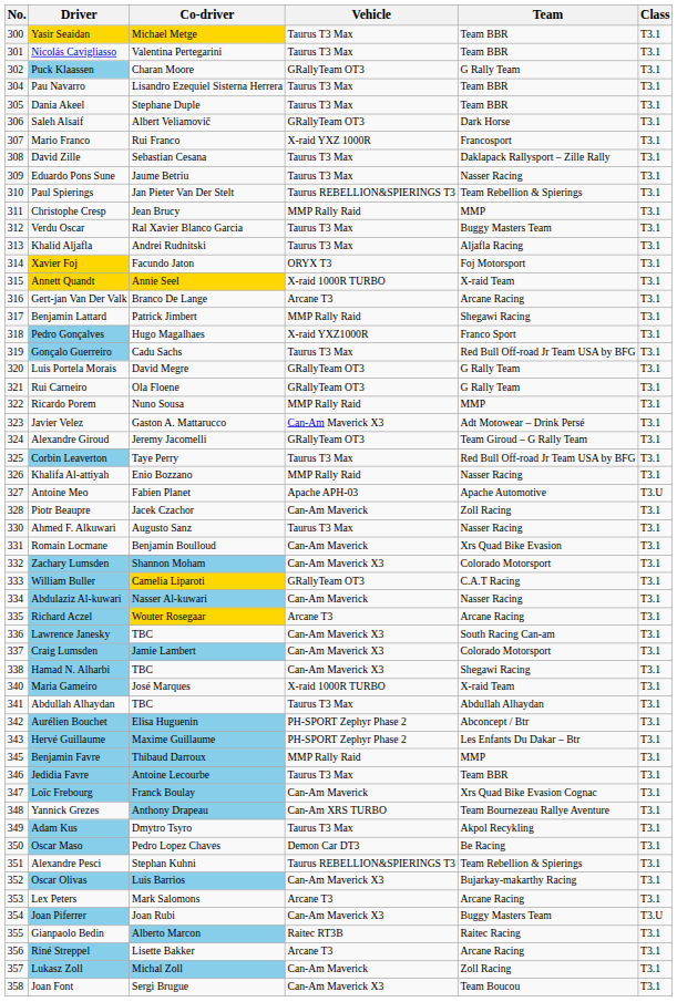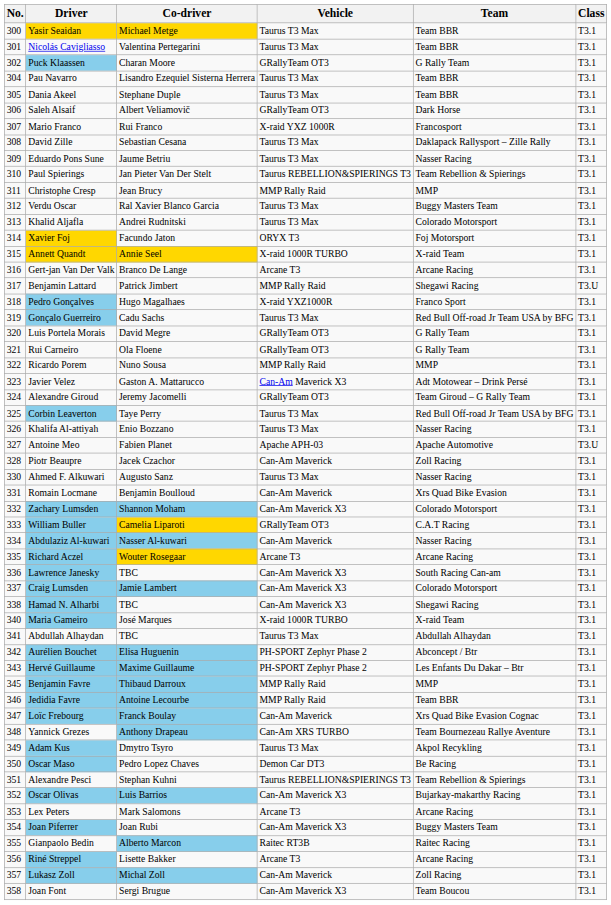 <table class="wikitable sortable" style="font-size:85%;">
 <tr>
 <th><big>No.</big></th>
 <th><big>Driver</big></th>
 <th><big>Co-driver</big></th>
 <th><big>Vehicle</big></th>
 <th><big>Team</big></th>
 <th><big>Class</big></th>
 </tr>
 <tr>
 <td>300</td>
 <td style="background:gold;"> Yasir Seaidan</td>
 <td style="background:gold;"> Michael Metge</td>
 <td>Taurus T3 Max</td>
 <td>Team BBR</td>
 <td>T3.1</td>
 </tr>
 <tr>
 <td>301</td>
 <td> <a href='#'>Nicolás Cavigliasso</a></td>
 <td> Valentina Pertegarini</td>
 <td>Taurus T3 Max</td>
 <td>Team BBR</td>
 <td>T3.1</td>
 </tr>
 <tr>
 <td>302</td>
 <td style="background:skyblue;"> Puck Klaassen</td>
 <td> Charan Moore</td>
 <td>GRallyTeam OT3</td>
 <td>G Rally Team</td>
 <td>T3.1</td>
 </tr>
 <tr>
 <td>304</td>
 <td> Pau Navarro</td>
 <td> Lisandro Ezequiel Sisterna Herrera</td>
 <td>Taurus T3 Max</td>
 <td>Team BBR</td>
 <td>T3.1</td>
 </tr>
 <tr>
 <td>305</td>
 <td> Dania Akeel</td>
 <td> Stephane Duple</td>
 <td>Taurus T3 Max</td>
 <td>Team BBR</td>
 <td>T3.1</td>
 </tr>
 <tr>
 <td>306</td>
 <td> Saleh Alsaif</td>
 <td> Albert Veliamovič</td>
 <td>GRallyTeam OT3</td>
 <td>Dark Horse</td>
 <td>T3.1</td>
 </tr>
 <tr>
 <td>307</td>
 <td> Mario Franco</td>
 <td> Rui Franco</td>
 <td>X-raid YXZ 1000R</td>
 <td>Francosport</td>
 <td>T3.1</td>
 </tr>
 <tr>
 <td>308</td>
 <td> David Zille</td>
 <td> Sebastian Cesana</td>
 <td>Taurus T3 Max</td>
 <td>Daklapack Rallysport – Zille Rally</td>
 <td>T3.1</td>
 </tr>
 <tr>
 <td>309</td>
 <td> Eduardo Pons Sune</td>
 <td> Jaume Betriu</td>
 <td>Taurus T3 Max</td>
 <td>Nasser Racing</td>
 <td>T3.1</td>
 </tr>
 <tr>
 <td>310</td>
 <td> Paul Spierings</td>
 <td> Jan Pieter Van Der Stelt</td>
 <td>Taurus REBELLION&SPIERINGS T3</td>
 <td>Team Rebellion & Spierings</td>
 <td>T3.1</td>
 </tr>
 <tr>
 <td>311</td>
 <td> Christophe Cresp</td>
 <td> Jean Brucy</td>
 <td>MMP Rally Raid</td>
 <td>MMP</td>
 <td>T3.1</td>
 </tr>
 <tr>
 <td>312</td>
 <td> Verdu Oscar</td>
 <td> Ral Xavier Blanco Garcia</td>
 <td>Taurus T3 Max</td>
 <td>Buggy Masters Team</td>
 <td>T3.1</td>
 </tr>
 <tr>
 <td>313</td>
 <td> Khalid Aljafla</td>
 <td> Andrei Rudnitski</td>
 <td>Taurus T3 Max</td>
-<td>Aljafla Racing</td>
+<td>Colorado Motorsport</td>
 <td>T3.1</td>
 </tr>
 <tr>
 <td>314</td>
 <td style="background:gold;"> Xavier Foj</td>
 <td> Facundo Jaton</td>
 <td>ORYX T3</td>
 <td>Foj Motorsport</td>
 <td>T3.1</td>
 </tr>
 <tr>
 <td>315</td>
 <td style="background:gold;"> Annett Quandt</td>
 <td style="background:gold;"> Annie Seel</td>
 <td>X-raid 1000R TURBO</td>
 <td>X-raid Team</td>
 <td>T3.1</td>
 </tr>
 <tr>
 <td>316</td>
 <td> Gert-jan Van Der Valk</td>
 <td> Branco De Lange</td>
 <td>Arcane T3</td>
 <td>Arcane Racing</td>
 <td>T3.1</td>
 </tr>
 <tr>
 <td>317</td>
 <td> Benjamin Lattard</td>
 <td> Patrick Jimbert</td>
 <td>MMP Rally Raid</td>
 <td>Shegawi Racing</td>
-<td>T3.1</td>
+<td>T3.U</td>
 </tr>
 <tr>
 <td>318</td>
 <td style="background:skyblue;"> Pedro Gonçalves</td>
 <td> Hugo Magalhaes</td>
 <td>X-raid YXZ1000R</td>
 <td>Franco Sport</td>
 <td>T3.1</td>
 </tr>
 <tr>
 <td>319</td>
 <td style="background:skyblue;"> Gonçalo Guerreiro</td>
 <td> Cadu Sachs</td>
 <td>Taurus T3 Max</td>
 <td>Red Bull Off-road Jr Team USA by BFG</td>
 <td>T3.1</td>
 </tr>
 <tr>
 <td>320</td>
 <td> Luis Portela Morais</td>
 <td> David Megre</td>
 <td>GRallyTeam OT3</td>
 <td>G Rally Team</td>
 <td>T3.1</td>
 </tr>
 <tr>
 <td>321</td>
 <td> Rui Carneiro</td>
 <td> Ola Floene</td>
 <td>GRallyTeam OT3</td>
 <td>G Rally Team</td>
 <td>T3.1</td>
 </tr>
 <tr>
 <td>322</td>
 <td> Ricardo Porem</td>
 <td> Nuno Sousa</td>
 <td>MMP Rally Raid</td>
 <td>MMP</td>
 <td>T3.1</td>
 </tr>
 <tr>
 <td>323</td>
 <td> Javier Velez</td>
 <td> Gaston A. Mattarucco</td>
 <td><a href='#'>Can-Am</a> Maverick X3</td>
 <td>Adt Motowear – Drink Persé</td>
 <td>T3.1</td>
 </tr>
 <tr>
 <td>324</td>
 <td> Alexandre Giroud</td>
 <td> Jeremy Jacomelli</td>
 <td>GRallyTeam OT3</td>
 <td>Team Giroud – G Rally Team</td>
 <td>T3.1</td>
 </tr>
 <tr>
 <td>325</td>
 <td style="background:skyblue;"> Corbin Leaverton</td>
 <td> Taye Perry</td>
 <td>Taurus T3 Max</td>
 <td>Red Bull Off-road Jr Team USA by BFG</td>
 <td>T3.1</td>
 </tr>
 <tr>
 <td>326</td>
 <td> Khalifa Al-attiyah</td>
 <td> Enio Bozzano</td>
-<td>MMP Rally Raid</td>
+<td>Taurus T3 Max</td>
 <td>Nasser Racing</td>
 <td>T3.1</td>
 </tr>
 <tr>
 <td>327</td>
 <td> Antoine Meo</td>
 <td> Fabien Planet</td>
 <td>Apache APH-03</td>
 <td>Apache Automotive</td>
 <td>T3.U</td>
 </tr>
 <tr>
 <td>328</td>
 <td> Piotr Beaupre</td>
 <td> Jacek Czachor</td>
 <td>Can-Am Maverick</td>
 <td>Zoll Racing</td>
 <td>T3.1</td>
 </tr>
 <tr>
 <td>330</td>
 <td> Ahmed F. Alkuwari</td>
 <td> Augusto Sanz</td>
 <td>Taurus T3 Max</td>
 <td>Nasser Racing</td>
 <td>T3.1</td>
 </tr>
 <tr>
 <td>331</td>
 <td> Romain Locmane</td>
 <td> Benjamin Boulloud</td>
 <td>Can-Am Maverick</td>
 <td>Xrs Quad Bike Evasion</td>
 <td>T3.1</td>
 </tr>
 <tr>
 <td>332</td>
 <td style="background:skyblue;"> Zachary Lumsden</td>
 <td style="background:skyblue;"> Shannon Moham</td>
 <td>Can-Am Maverick X3</td>
 <td>Colorado Motorsport</td>
 <td>T3.1</td>
 </tr>
 <tr>
 <td>333</td>
 <td style="background:skyblue;"> William Buller</td>
 <td style="background:gold;"> Camelia Liparoti</td>
 <td>GRallyTeam OT3</td>
 <td>C.A.T Racing</td>
 <td>T3.1</td>
 </tr>
 <tr>
 <td>334</td>
 <td style="background:skyblue;"> Abdulaziz Al-kuwari</td>
 <td style="background:skyblue;"> Nasser Al-kuwari</td>
 <td>Can-Am Maverick</td>
 <td>Nasser Racing</td>
 <td>T3.1</td>
 </tr>
 <tr>
 <td>335</td>
 <td style="background:skyblue;"> Richard Aczel</td>
 <td style="background:gold;"> Wouter Rosegaar</td>
 <td>Arcane T3</td>
 <td>Arcane Racing</td>
 <td>T3.1</td>
 </tr>
 <tr>
 <td>336</td>
 <td style="background:skyblue;"> Lawrence Janesky</td>
 <td> TBC</td>
 <td>Can-Am Maverick X3</td>
 <td>South Racing Can-am</td>
 <td>T3.1</td>
 </tr>
 <tr>
 <td>337</td>
 <td style="background:skyblue;"> Craig Lumsden</td>
 <td style="background:skyblue;"> Jamie Lambert</td>
 <td>Can-Am Maverick X3</td>
 <td>Colorado Motorsport</td>
 <td>T3.1</td>
 </tr>
 <tr>
 <td>338</td>
 <td style="background:skyblue;"> Hamad N. Alharbi</td>
 <td> TBC</td>
 <td>Can-Am Maverick X3</td>
 <td>Shegawi Racing</td>
 <td>T3.1</td>
 </tr>
 <tr>
 <td>340</td>
 <td style="background:skyblue;"> Maria Gameiro</td>
 <td> José Marques</td>
 <td>X-raid 1000R TURBO</td>
 <td>X-raid Team</td>
 <td>T3.1</td>
 </tr>
 <tr>
 <td>341</td>
 <td> Abdullah Alhaydan</td>
 <td> TBC</td>
 <td>Taurus T3 Max</td>
 <td>Abdullah Alhaydan</td>
 <td>T3.1</td>
 </tr>
 <tr>
 <td>342</td>
 <td style="background:skyblue;"> Aurélien Bouchet</td>
 <td style="background:skyblue;"> Elisa Huguenin</td>
 <td>PH-SPORT Zephyr Phase 2</td>
 <td>Abconcept / Btr</td>
 <td>T3.1</td>
 </tr>
 <tr>
 <td>343</td>
 <td style="background:skyblue;"> Hervé Guillaume</td>
 <td style="background:skyblue;"> Maxime Guillaume</td>
 <td>PH-SPORT Zephyr Phase 2</td>
 <td>Les Enfants Du Dakar – Btr</td>
 <td>T3.1</td>
 </tr>
 <tr>
 <td>345</td>
 <td style="background:skyblue;"> Benjamin Favre</td>
 <td style="background:skyblue;"> Thibaud Darroux</td>
 <td>MMP Rally Raid</td>
 <td>MMP</td>
 <td>T3.1</td>
 </tr>
 <tr>
 <td>346</td>
 <td style="background:skyblue;"> Jedidia Favre</td>
 <td style="background:skyblue;"> Antoine Lecourbe</td>
-<td>Taurus T3 Max</td>
+<td>MMP Rally Raid</td>
 <td>Team BBR</td>
 <td>T3.1</td>
 </tr>
 <tr>
 <td>347</td>
 <td style="background:skyblue;"> Loïc Frebourg</td>
 <td style="background:skyblue;"> Franck Boulay</td>
 <td>Can-Am Maverick</td>
 <td>Xrs Quad Bike Evasion Cognac</td>
 <td>T3.1</td>
 </tr>
 <tr>
 <td>348</td>
 <td> Yannick Grezes</td>
 <td style="background:skyblue;"> Anthony Drapeau</td>
 <td>Can-Am XRS TURBO</td>
 <td>Team Bournezeau Rallye Aventure</td>
 <td>T3.1</td>
 </tr>
 <tr>
 <td>349</td>
 <td style="background:skyblue;"> Adam Kus</td>
 <td> Dmytro Tsyro</td>
 <td>Taurus T3 Max</td>
 <td>Akpol Recykling</td>
 <td>T3.1</td>
 </tr>
 <tr>
 <td>350</td>
 <td style="background:skyblue;"> Oscar Maso</td>
 <td> Pedro Lopez Chaves</td>
 <td>Demon Car DT3</td>
 <td>Be Racing</td>
 <td>T3.1</td>
 </tr>
 <tr>
 <td>351</td>
 <td> Alexandre Pesci</td>
 <td> Stephan Kuhni</td>
 <td>Taurus REBELLION&SPIERINGS T3</td>
 <td>Team Rebellion & Spierings</td>
 <td>T3.1</td>
 </tr>
 <tr>
 <td>352</td>
 <td style="background:skyblue;"> Oscar Olivas</td>
 <td style="background:skyblue;"> Luis Barrios</td>
 <td>Can-Am Maverick X3</td>
 <td>Bujarkay-makarthy Racing</td>
 <td>T3.1</td>
 </tr>
 <tr>
 <td>353</td>
 <td> Lex Peters</td>
 <td> Mark Salomons</td>
 <td>Arcane T3</td>
 <td>Arcane Racing</td>
 <td>T3.1</td>
 </tr>
 <tr>
 <td>354</td>
 <td style="background:skyblue;"> Joan Piferrer</td>
 <td> Joan Rubi</td>
 <td>Can-Am Maverick X3</td>
 <td>Buggy Masters Team</td>
-<td>T3.U</td>
+<td>T3.1</td>
 </tr>
 <tr>
 <td>355</td>
 <td> Gianpaolo Bedin</td>
 <td style="background:skyblue;"> Alberto Marcon</td>
 <td>Raitec RT3B</td>
 <td>Raitec Racing</td>
 <td>T3.1</td>
 </tr>
 <tr>
 <td>356</td>
 <td style="background:skyblue;"> Riné Streppel</td>
 <td> Lisette Bakker</td>
 <td>Arcane T3</td>
 <td>Arcane Racing</td>
 <td>T3.1</td>
 </tr>
 <tr>
 <td>357</td>
 <td style="background:skyblue;"> Lukasz Zoll</td>
 <td style="background:skyblue;"> Michal Zoll</td>
 <td>Can-Am Maverick</td>
 <td>Zoll Racing</td>
 <td>T3.1</td>
 </tr>
 <tr>
 <td>358</td>
 <td> Joan Font</td>
 <td> Sergi Brugue</td>
 <td>Can-Am Maverick X3</td>
 <td>Team Boucou</td>
 <td>T3.1</td>
 </tr>
 </table>
